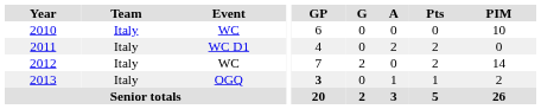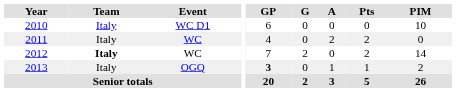 <table border="0" cellpadding="1" cellspacing="0" ID="Table3" style="text-align:center; width:40em">
 <tr ALIGN="center" bgcolor="#e0e0e0">
 <th>Year</th>
 <th>Team</th>
 <th>Event</th>
 <th rowspan="99" bgcolor="#ffffff"></th>
 <th>GP</th>
 <th>G</th>
 <th>A</th>
 <th>Pts</th>
 <th>PIM</th>
 </tr>
 <tr>
 <td><a href='#'>2010</a></td>
 <td><a href='#'>Italy</a></td>
-<td><a href='#'>WC</a></td>
+<td><a href='#'>WC D1</a></td>
 <td>6</td>
 <td>0</td>
 <td>0</td>
 <td>0</td>
 <td>10</td>
 </tr>
 <tr bgcolor="#f0f0f0">
 <td><a href='#'>2011</a></td>
 <td>Italy</td>
-<td><a href='#'>WC D1</a></td>
+<td><a href='#'>WC</a></td>
 <td>4</td>
 <td>0</td>
 <td>2</td>
 <td>2</td>
 <td>0</td>
 </tr>
 <tr>
 <td><a href='#'>2012</a></td>
-<td>Italy</td>
+<td><strong>Italy</strong></td>
 <td>WC</td>
 <td>7</td>
 <td>2</td>
 <td>0</td>
 <td>2</td>
 <td>14</td>
 </tr>
 <tr bgcolor="#f0f0f0">
 <td><a href='#'>2013</a></td>
 <td>Italy</td>
 <td><a href='#'>OGQ</a></td>
 <td><strong>3</strong></td>
 <td>0</td>
 <td>1</td>
 <td>1</td>
 <td>2</td>
 </tr>
 <tr bgcolor="#e0e0e0">
 <th colspan="3">Senior totals</th>
 <th>20</th>
 <th>2</th>
 <th>3</th>
 <th>5</th>
 <th>26</th>
 </tr>
 </table>
